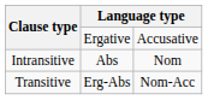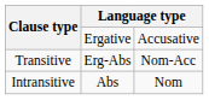 <table class="wikitable" style="text-align:center;" border="1">
 <tr>
 <th rowspan="2">Clause type</th>
 <th ! colspan ="2">Language type</th>
 </tr>
 <tr>
 <td>Ergative</td>
 <td>Accusative</td>
 </tr>
 <tr>
+<td>Transitive</td>
+<td>Erg-Abs</td>
+<td>Nom-Acc</td>
+</tr>
+<tr>
 <td>Intransitive</td>
 <td>Abs</td>
 <td>Nom</td>
 </tr>
-<tr>
-<td>Transitive</td>
-<td>Erg-Abs</td>
-<td>Nom-Acc</td>
-</tr>
 </table>
